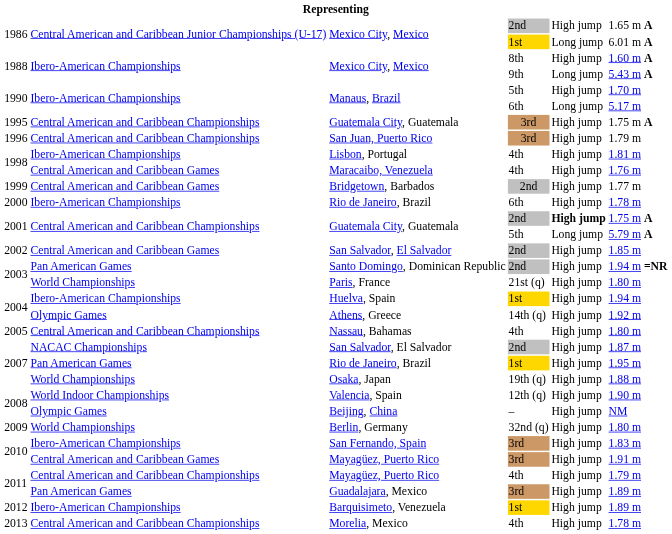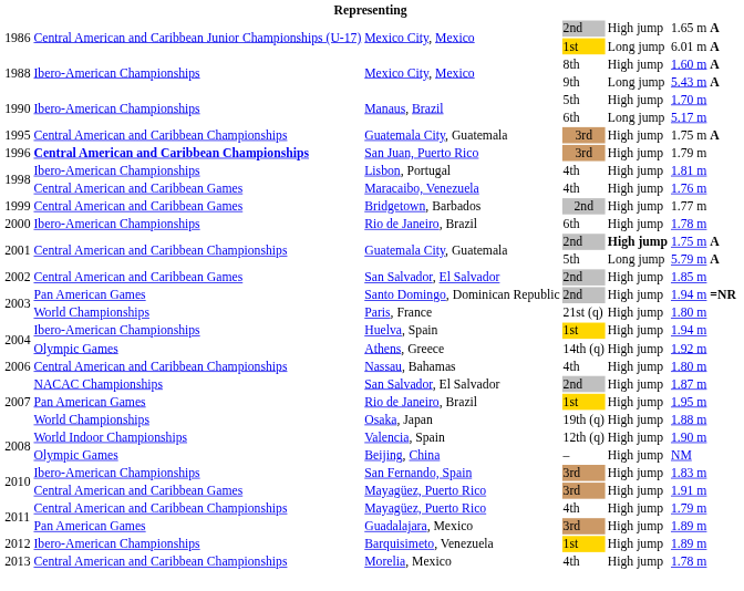 <table>
 <tr>
 <th colspan="6">Representing </th>
 </tr>
 <tr>
 <td rowspan = "2">1986</td>
 <td rowspan = "2"><a href='#'>Central American and Caribbean Junior Championships (U-17)</a></td>
 <td rowspan = "2"><a href='#'>Mexico City</a>, <a href='#'>Mexico</a></td>
 <td bgcolor=silver>2nd</td>
 <td>High jump</td>
 <td>1.65 m <strong>A</strong></td>
 </tr>
 <tr>
 <td bgcolor=gold>1st</td>
 <td>Long jump</td>
 <td>6.01 m <strong>A</strong></td>
 </tr>
 <tr>
 <td rowspan=2>1988</td>
 <td rowspan=2><a href='#'>Ibero-American Championships</a></td>
 <td rowspan=2><a href='#'>Mexico City</a>, <a href='#'>Mexico</a></td>
 <td>8th</td>
 <td>High jump</td>
 <td><a href='#'>1.60 m</a> <strong>A</strong></td>
 </tr>
 <tr>
 <td>9th</td>
 <td>Long jump</td>
 <td><a href='#'>5.43 m</a> <strong>A</strong></td>
 </tr>
 <tr>
 <td rowspan=2>1990</td>
 <td rowspan=2><a href='#'>Ibero-American Championships</a></td>
 <td rowspan=2><a href='#'>Manaus</a>, <a href='#'>Brazil</a></td>
 <td>5th</td>
 <td>High jump</td>
 <td><a href='#'>1.70 m</a></td>
 </tr>
 <tr>
 <td>6th</td>
 <td>Long jump</td>
 <td><a href='#'>5.17 m</a></td>
 </tr>
 <tr>
 <td>1995</td>
 <td><a href='#'>Central American and Caribbean Championships</a></td>
 <td><a href='#'>Guatemala City</a>, Guatemala</td>
 <td bgcolor="cc9966" align="center">3rd</td>
 <td>High jump</td>
 <td>1.75 m <strong>A</strong></td>
 </tr>
 <tr>
 <td>1996</td>
-<td><a href='#'>Central American and Caribbean Championships</a></td>
+<td><strong><a href='#'>Central American and Caribbean Championships</a></strong></td>
 <td><a href='#'>San Juan, Puerto Rico</a></td>
 <td bgcolor="cc9966" align="center">3rd</td>
 <td>High jump</td>
 <td>1.79 m</td>
 </tr>
 <tr>
 <td rowspan=2>1998</td>
 <td><a href='#'>Ibero-American Championships</a></td>
 <td><a href='#'>Lisbon</a>, Portugal</td>
 <td>4th</td>
 <td>High jump</td>
 <td><a href='#'>1.81 m</a></td>
 </tr>
 <tr>
 <td><a href='#'>Central American and Caribbean Games</a></td>
 <td><a href='#'>Maracaibo, Venezuela</a></td>
 <td>4th</td>
 <td>High jump</td>
 <td><a href='#'>1.76 m</a></td>
 </tr>
 <tr>
 <td>1999</td>
 <td><a href='#'>Central American and Caribbean Games</a></td>
 <td><a href='#'>Bridgetown</a>, Barbados</td>
 <td bgcolor="silver" align="center">2nd</td>
 <td>High jump</td>
 <td>1.77 m</td>
 </tr>
 <tr>
 <td>2000</td>
 <td><a href='#'>Ibero-American Championships</a></td>
 <td><a href='#'>Rio de Janeiro</a>, Brazil</td>
 <td>6th</td>
 <td>High jump</td>
 <td><a href='#'>1.78 m</a></td>
 </tr>
 <tr>
 <td rowspan=2>2001</td>
 <td rowspan=2><a href='#'>Central American and Caribbean Championships</a></td>
 <td rowspan=2><a href='#'>Guatemala City</a>, Guatemala</td>
 <td bgcolor="silver">2nd</td>
 <td><strong>High jump</strong></td>
 <td><a href='#'>1.75 m</a> <strong>A</strong></td>
 </tr>
 <tr>
 <td>5th</td>
 <td>Long jump</td>
 <td><a href='#'>5.79 m</a> <strong>A</strong></td>
 </tr>
 <tr>
 <td>2002</td>
 <td><a href='#'>Central American and Caribbean Games</a></td>
 <td><a href='#'>San Salvador</a>, <a href='#'>El Salvador</a></td>
 <td bgcolor="silver">2nd</td>
 <td>High jump</td>
 <td><a href='#'>1.85 m</a></td>
 </tr>
 <tr>
 <td rowspan=2>2003</td>
 <td><a href='#'>Pan American Games</a></td>
 <td><a href='#'>Santo Domingo</a>, Dominican Republic</td>
 <td bgcolor="silver">2nd</td>
 <td>High jump</td>
 <td><a href='#'>1.94 m</a> <strong>=NR</strong></td>
 </tr>
 <tr>
 <td><a href='#'>World Championships</a></td>
 <td><a href='#'>Paris</a>, France</td>
 <td>21st (q)</td>
 <td>High jump</td>
 <td><a href='#'>1.80 m</a></td>
 </tr>
 <tr>
 <td rowspan=2>2004</td>
 <td><a href='#'>Ibero-American Championships</a></td>
 <td><a href='#'>Huelva</a>, Spain</td>
 <td bgcolor="gold">1st</td>
 <td>High jump</td>
 <td><a href='#'>1.94 m</a></td>
 </tr>
 <tr>
 <td><a href='#'>Olympic Games</a></td>
 <td><a href='#'>Athens</a>, Greece</td>
 <td>14th (q)</td>
 <td>High jump</td>
 <td><a href='#'>1.92 m</a></td>
 </tr>
 <tr>
-<td>2005</td>
+<td>2006</td>
 <td><a href='#'>Central American and Caribbean Championships</a></td>
 <td><a href='#'>Nassau</a>, Bahamas</td>
 <td>4th</td>
 <td>High jump</td>
 <td><a href='#'>1.80 m</a></td>
 </tr>
 <tr>
 <td rowspan=3>2007</td>
 <td><a href='#'>NACAC Championships</a></td>
 <td><a href='#'>San Salvador</a>, El Salvador</td>
 <td bgcolor="silver">2nd</td>
 <td>High jump</td>
 <td><a href='#'>1.87 m</a></td>
 </tr>
 <tr>
 <td><a href='#'>Pan American Games</a></td>
 <td><a href='#'>Rio de Janeiro</a>, Brazil</td>
 <td bgcolor="gold">1st</td>
 <td>High jump</td>
 <td><a href='#'>1.95 m</a></td>
 </tr>
 <tr>
 <td><a href='#'>World Championships</a></td>
 <td><a href='#'>Osaka</a>, Japan</td>
 <td>19th (q)</td>
 <td>High jump</td>
 <td><a href='#'>1.88 m</a></td>
 </tr>
 <tr>
 <td rowspan=2>2008</td>
 <td><a href='#'>World Indoor Championships</a></td>
 <td><a href='#'>Valencia</a>, Spain</td>
 <td>12th (q)</td>
 <td>High jump</td>
 <td><a href='#'>1.90 m</a></td>
 </tr>
 <tr>
 <td><a href='#'>Olympic Games</a></td>
 <td><a href='#'>Beijing</a>, <a href='#'>China</a></td>
 <td>–</td>
 <td>High jump</td>
 <td><a href='#'>NM</a></td>
-</tr>
-<tr>
-<td>2009</td>
-<td><a href='#'>World Championships</a></td>
-<td><a href='#'>Berlin</a>, Germany</td>
-<td>32nd (q)</td>
-<td>High jump</td>
-<td><a href='#'>1.80 m</a></td>
 </tr>
 <tr>
 <td rowspan=2>2010</td>
 <td><a href='#'>Ibero-American Championships</a></td>
 <td><a href='#'>San Fernando, Spain</a></td>
 <td bgcolor="cc9966">3rd</td>
 <td>High jump</td>
 <td><a href='#'>1.83 m</a></td>
 </tr>
 <tr>
 <td><a href='#'>Central American and Caribbean Games</a></td>
 <td><a href='#'>Mayagüez, Puerto Rico</a></td>
 <td bgcolor="cc9966">3rd</td>
 <td>High jump</td>
 <td><a href='#'>1.91 m</a></td>
 </tr>
 <tr>
 <td rowspan=2>2011</td>
 <td><a href='#'>Central American and Caribbean Championships</a></td>
 <td><a href='#'>Mayagüez, Puerto Rico</a></td>
 <td>4th</td>
 <td>High jump</td>
 <td><a href='#'>1.79 m</a></td>
 </tr>
 <tr>
 <td><a href='#'>Pan American Games</a></td>
 <td><a href='#'>Guadalajara</a>, Mexico</td>
 <td bgcolor="cc9966">3rd</td>
 <td>High jump</td>
 <td><a href='#'>1.89 m</a></td>
 </tr>
 <tr>
 <td>2012</td>
 <td><a href='#'>Ibero-American Championships</a></td>
 <td><a href='#'>Barquisimeto</a>, Venezuela</td>
 <td bgcolor="gold">1st</td>
 <td>High jump</td>
 <td><a href='#'>1.89 m</a></td>
 </tr>
 <tr>
 <td>2013</td>
 <td><a href='#'>Central American and Caribbean Championships</a></td>
 <td><a href='#'>Morelia</a>, Mexico</td>
 <td>4th</td>
 <td>High jump</td>
 <td><a href='#'>1.78 m</a></td>
 </tr>
 </table>
